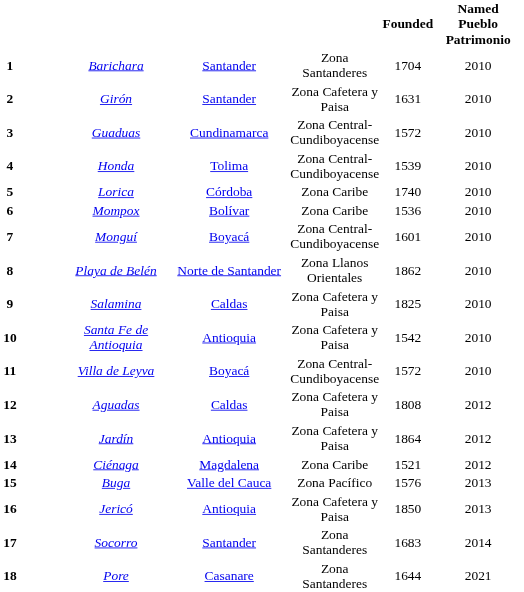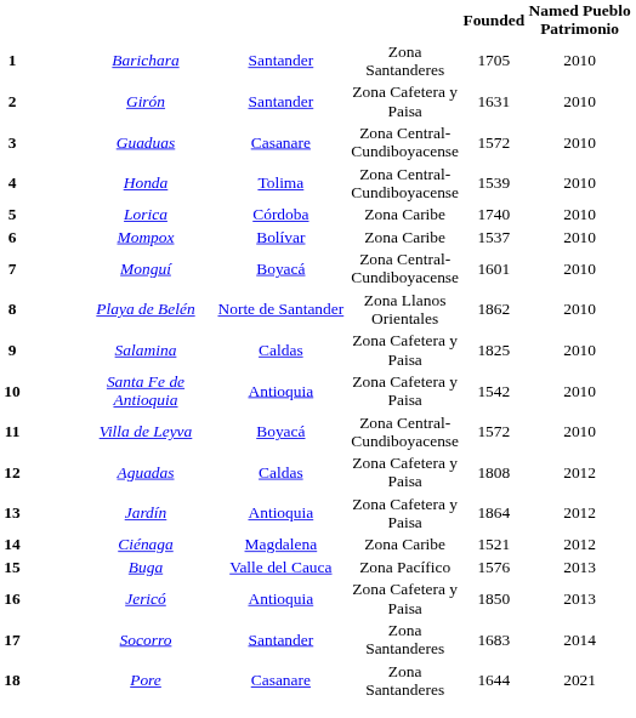 <table class="toccolors sortable" style="text-align:center;">
 <tr>
 <th style="width:5%;"></th>
 <th style="width:15%;"></th>
 <th style="width:30%;"></th>
 <th style="width:30%;"></th>
 <th></th>
 <th>Founded</th>
 <th style="width:20%;">Named Pueblo Patrimonio</th>
 </tr>
 <tr>
 <td><strong>1</strong></td>
 <td></td>
 <td><em><a href='#'>Barichara</a></em></td>
 <td><a href='#'>Santander</a></td>
 <td>Zona Santanderes</td>
-<td>1704</td>
+<td>1705</td>
 <td>2010</td>
 </tr>
 <tr>
 <td><strong>2</strong></td>
 <td></td>
 <td><em><a href='#'>Girón</a></em></td>
 <td><a href='#'>Santander</a></td>
 <td>Zona Cafetera y Paisa</td>
 <td>1631</td>
 <td>2010</td>
 </tr>
 <tr>
 <td><strong>3</strong></td>
 <td></td>
 <td><em><a href='#'>Guaduas</a></em></td>
-<td><a href='#'>Cundinamarca</a></td>
+<td><a href='#'>Casanare</a></td>
 <td>Zona Central-Cundiboyacense</td>
 <td>1572</td>
 <td>2010</td>
 </tr>
 <tr>
 <td><strong>4</strong></td>
 <td></td>
 <td><a href='#'><em>Honda</em></a></td>
 <td><a href='#'>Tolima</a></td>
 <td>Zona Central-Cundiboyacense</td>
 <td>1539</td>
 <td>2010</td>
 </tr>
 <tr>
 <td><strong>5</strong></td>
 <td></td>
 <td><em><a href='#'>Lorica</a></em></td>
 <td><a href='#'>Córdoba</a></td>
 <td>Zona Caribe</td>
 <td>1740</td>
 <td>2010</td>
 </tr>
 <tr>
 <td><strong>6</strong></td>
 <td></td>
 <td><em><a href='#'>Mompox</a></em></td>
 <td><a href='#'>Bolívar</a></td>
 <td>Zona Caribe</td>
-<td>1536</td>
+<td>1537</td>
 <td>2010</td>
 </tr>
 <tr>
 <td><strong>7</strong></td>
 <td></td>
 <td><em><a href='#'>Monguí</a></em></td>
 <td><a href='#'>Boyacá</a></td>
 <td>Zona Central-Cundiboyacense</td>
 <td>1601</td>
 <td>2010</td>
 </tr>
 <tr>
 <td><strong>8</strong></td>
 <td></td>
 <td><em><a href='#'>Playa de Belén</a></em></td>
 <td><a href='#'>Norte de Santander</a></td>
 <td>Zona Llanos Orientales</td>
 <td>1862</td>
 <td>2010</td>
 </tr>
 <tr>
 <td><strong>9</strong></td>
 <td></td>
 <td><em><a href='#'>Salamina</a></em></td>
 <td><a href='#'>Caldas</a></td>
 <td>Zona Cafetera y Paisa</td>
 <td>1825</td>
 <td>2010</td>
 </tr>
 <tr>
 <td><strong>10</strong></td>
 <td></td>
 <td><em><a href='#'>Santa Fe de Antioquia</a></em></td>
 <td><a href='#'>Antioquia</a></td>
 <td>Zona Cafetera y Paisa</td>
 <td>1542</td>
 <td>2010</td>
 </tr>
 <tr>
 <td><strong>11</strong></td>
 <td></td>
 <td><em><a href='#'>Villa de Leyva</a></em></td>
 <td><a href='#'>Boyacá</a></td>
 <td>Zona Central-Cundiboyacense</td>
 <td>1572</td>
 <td>2010</td>
 </tr>
 <tr>
 <td><strong>12</strong></td>
 <td></td>
 <td><em><a href='#'>Aguadas</a></em></td>
 <td><a href='#'>Caldas</a></td>
 <td>Zona Cafetera y Paisa</td>
 <td>1808</td>
 <td>2012</td>
 </tr>
 <tr>
 <td><strong>13</strong></td>
 <td></td>
 <td><em><a href='#'>Jardín</a></em></td>
 <td><a href='#'>Antioquia</a></td>
 <td>Zona Cafetera y Paisa</td>
 <td>1864</td>
 <td>2012</td>
 </tr>
 <tr>
 <td><strong>14</strong></td>
 <td></td>
 <td><em><a href='#'>Ciénaga</a></em></td>
 <td><a href='#'>Magdalena</a></td>
 <td>Zona Caribe</td>
 <td>1521</td>
 <td>2012</td>
 </tr>
 <tr>
 <td><strong>15</strong></td>
 <td></td>
 <td><em><a href='#'>Buga</a></em></td>
 <td><a href='#'>Valle del Cauca</a></td>
 <td>Zona Pacífico</td>
 <td>1576</td>
 <td>2013</td>
 </tr>
 <tr>
 <td><strong>16</strong></td>
 <td></td>
 <td><em><a href='#'>Jericó</a></em></td>
 <td><a href='#'>Antioquia</a></td>
 <td>Zona Cafetera y Paisa</td>
 <td>1850</td>
 <td>2013</td>
 </tr>
 <tr>
 <td><strong>17</strong></td>
 <td></td>
 <td><em><a href='#'>Socorro</a></em></td>
 <td><a href='#'>Santander</a></td>
 <td>Zona Santanderes</td>
 <td>1683</td>
 <td>2014</td>
 </tr>
 <tr>
 <td><strong>18</strong></td>
 <td></td>
 <td><em><a href='#'>Pore</a></em></td>
 <td><a href='#'>Casanare</a></td>
 <td>Zona Santanderes</td>
 <td>1644</td>
 <td>2021</td>
 </tr>
 </table>
